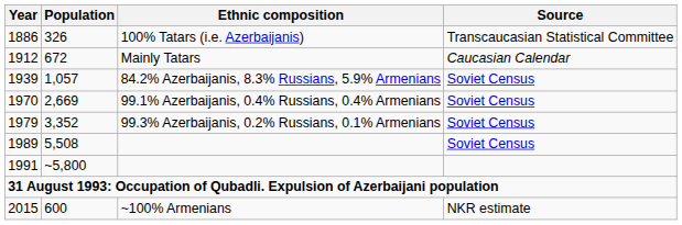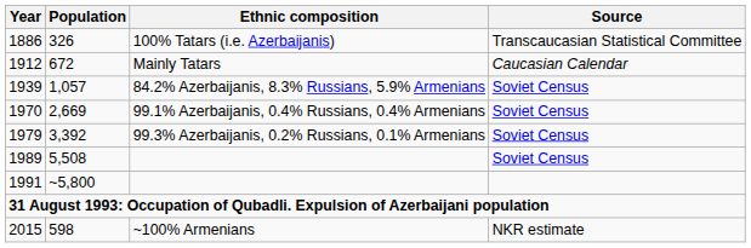 <table class="wikitable">
 <tr>
 <th>Year</th>
 <th>Population</th>
 <th>Ethnic composition</th>
 <th>Source</th>
 </tr>
 <tr>
 <td>1886</td>
 <td>326</td>
 <td>100% Tatars (i.e. <a href='#'>Azerbaijanis</a>)</td>
 <td>Transcaucasian Statistical Committee</td>
 </tr>
 <tr>
 <td>1912</td>
 <td>672</td>
 <td>Mainly Tatars</td>
 <td><em>Caucasian Calendar</em></td>
 </tr>
 <tr>
 <td>1939</td>
 <td>1,057</td>
 <td>84.2% Azerbaijanis, 8.3% <a href='#'>Russians</a>, 5.9% <a href='#'>Armenians</a></td>
 <td><a href='#'>Soviet Census</a></td>
 </tr>
 <tr>
 <td>1970</td>
 <td>2,669</td>
 <td>99.1% Azerbaijanis, 0.4% Russians, 0.4% Armenians</td>
 <td><a href='#'>Soviet Census</a></td>
 </tr>
 <tr>
 <td>1979</td>
-<td>3,352</td>
+<td>3,392</td>
 <td>99.3% Azerbaijanis, 0.2% Russians, 0.1% Armenians</td>
 <td><a href='#'>Soviet Census</a></td>
 </tr>
 <tr>
 <td>1989</td>
 <td>5,508</td>
 <td></td>
 <td><a href='#'>Soviet Census</a></td>
 </tr>
 <tr>
 <td>1991</td>
 <td>~5,800</td>
 <td></td>
 <td></td>
 </tr>
 <tr>
 <td colspan="12"><strong>31 August 1993: Occupation of Qubadli. Expulsion of Azerbaijani population</strong></td>
 </tr>
 <tr>
 <td>2015</td>
-<td>600</td>
+<td>598</td>
 <td>~100% Armenians</td>
 <td>NKR estimate</td>
 </tr>
 </table>
